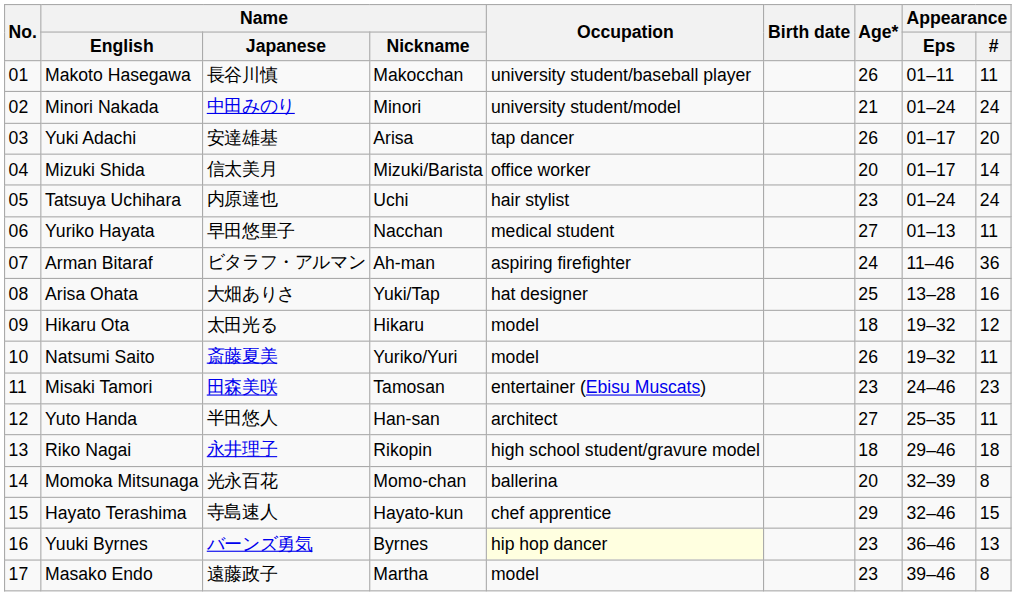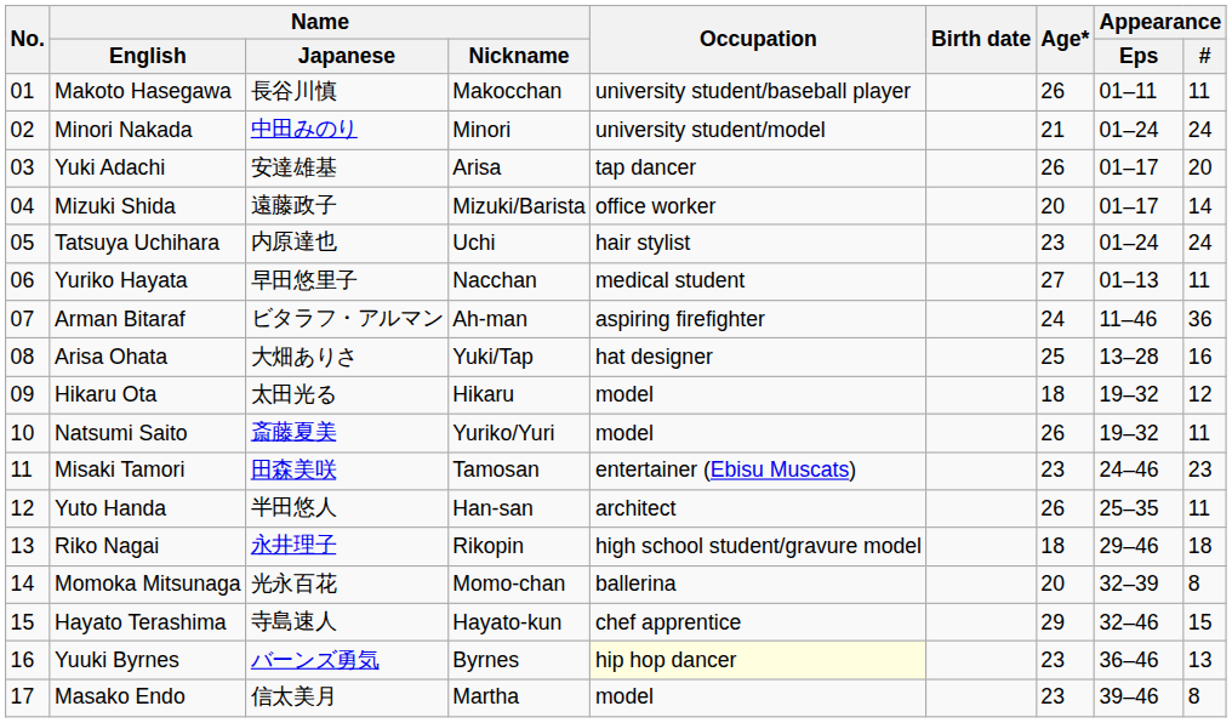 <table class="wikitable sortable">
 <tr>
 <th rowspan="2">No.</th>
 <th colspan="3">Name</th>
 <th rowspan="2">Occupation</th>
 <th rowspan="2">Birth date</th>
 <th rowspan="2">Age*</th>
 <th colspan="2">Appearance</th>
 </tr>
 <tr>
 <th>English</th>
 <th>Japanese</th>
 <th>Nickname</th>
 <th>Eps</th>
 <th>#</th>
 </tr>
 <tr>
 <td>01</td>
 <td>Makoto Hasegawa</td>
 <td>長谷川慎</td>
 <td>Makocchan</td>
 <td>university student/baseball player</td>
 <td></td>
 <td>26</td>
 <td>01–11</td>
 <td>11</td>
 </tr>
 <tr>
 <td>02</td>
 <td>Minori Nakada</td>
 <td><a href='#'>中田みのり</a></td>
 <td>Minori</td>
 <td>university student/model</td>
 <td></td>
 <td>21</td>
 <td>01–24</td>
 <td>24</td>
 </tr>
 <tr>
 <td>03</td>
 <td>Yuki Adachi</td>
 <td>安達雄基</td>
 <td>Arisa</td>
 <td>tap dancer</td>
 <td></td>
 <td>26</td>
 <td>01–17</td>
 <td>20</td>
 </tr>
 <tr>
 <td>04</td>
 <td>Mizuki Shida</td>
-<td>信太美月</td>
+<td>遠藤政子</td>
 <td>Mizuki/Barista</td>
 <td>office worker</td>
 <td></td>
 <td>20</td>
 <td>01–17</td>
 <td>14</td>
 </tr>
 <tr>
 <td>05</td>
 <td>Tatsuya Uchihara</td>
 <td>内原達也</td>
 <td>Uchi</td>
 <td>hair stylist</td>
 <td></td>
 <td>23</td>
 <td>01–24</td>
 <td>24</td>
 </tr>
 <tr>
 <td>06</td>
 <td>Yuriko Hayata</td>
 <td>早田悠里子</td>
 <td>Nacchan</td>
 <td>medical student</td>
 <td></td>
 <td>27</td>
 <td>01–13</td>
 <td>11</td>
 </tr>
 <tr>
 <td>07</td>
 <td>Arman Bitaraf</td>
 <td>ビタラフ・アルマン</td>
 <td>Ah-man</td>
 <td>aspiring firefighter</td>
 <td></td>
 <td>24</td>
 <td>11–46</td>
 <td>36</td>
 </tr>
 <tr>
 <td>08</td>
 <td>Arisa Ohata</td>
 <td>大畑ありさ</td>
 <td>Yuki/Tap</td>
 <td>hat designer</td>
 <td></td>
 <td>25</td>
 <td>13–28</td>
 <td>16</td>
 </tr>
 <tr>
 <td>09</td>
 <td>Hikaru Ota</td>
 <td>太田光る</td>
 <td>Hikaru</td>
 <td>model</td>
 <td></td>
 <td>18</td>
 <td>19–32</td>
 <td>12</td>
 </tr>
 <tr>
 <td>10</td>
 <td>Natsumi Saito</td>
 <td><a href='#'>斎藤夏美</a></td>
 <td>Yuriko/Yuri</td>
 <td>model</td>
 <td></td>
 <td>26</td>
 <td>19–32</td>
 <td>11</td>
 </tr>
 <tr>
 <td>11</td>
 <td>Misaki Tamori</td>
 <td><a href='#'>田森美咲</a></td>
 <td>Tamosan</td>
 <td>entertainer (<a href='#'>Ebisu Muscats</a>)</td>
 <td></td>
 <td>23</td>
 <td>24–46</td>
 <td>23</td>
 </tr>
 <tr>
 <td>12</td>
 <td>Yuto Handa</td>
 <td>半田悠人</td>
 <td>Han-san</td>
 <td>architect</td>
 <td></td>
-<td>27</td>
+<td>26</td>
 <td>25–35</td>
 <td>11</td>
 </tr>
 <tr>
 <td>13</td>
 <td>Riko Nagai</td>
 <td><a href='#'>永井理子</a></td>
 <td>Rikopin</td>
 <td>high school student/gravure model</td>
 <td></td>
 <td>18</td>
 <td>29–46</td>
 <td>18</td>
 </tr>
 <tr>
 <td>14</td>
 <td>Momoka Mitsunaga</td>
 <td>光永百花</td>
 <td>Momo-chan</td>
 <td>ballerina</td>
 <td></td>
 <td>20</td>
 <td>32–39</td>
 <td>8</td>
 </tr>
 <tr>
 <td>15</td>
 <td>Hayato Terashima</td>
 <td>寺島速人</td>
 <td>Hayato-kun</td>
 <td>chef apprentice</td>
 <td></td>
 <td>29</td>
 <td>32–46</td>
 <td>15</td>
 </tr>
 <tr>
 <td>16</td>
 <td>Yuuki Byrnes</td>
 <td><a href='#'>バーンズ勇気</a></td>
 <td>Byrnes</td>
 <td style="background: lightyellow;">hip hop dancer</td>
 <td></td>
 <td>23</td>
 <td>36–46</td>
 <td>13</td>
 </tr>
 <tr>
 <td>17</td>
 <td>Masako Endo</td>
-<td>遠藤政子</td>
+<td>信太美月</td>
 <td>Martha</td>
 <td>model</td>
 <td></td>
 <td>23</td>
 <td>39–46</td>
 <td>8</td>
 </tr>
 </table>
